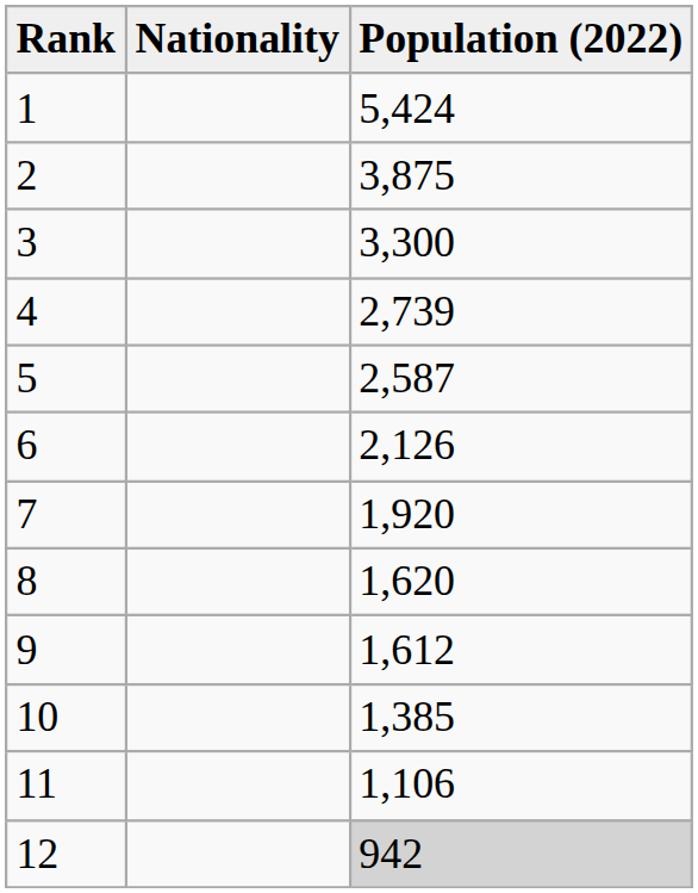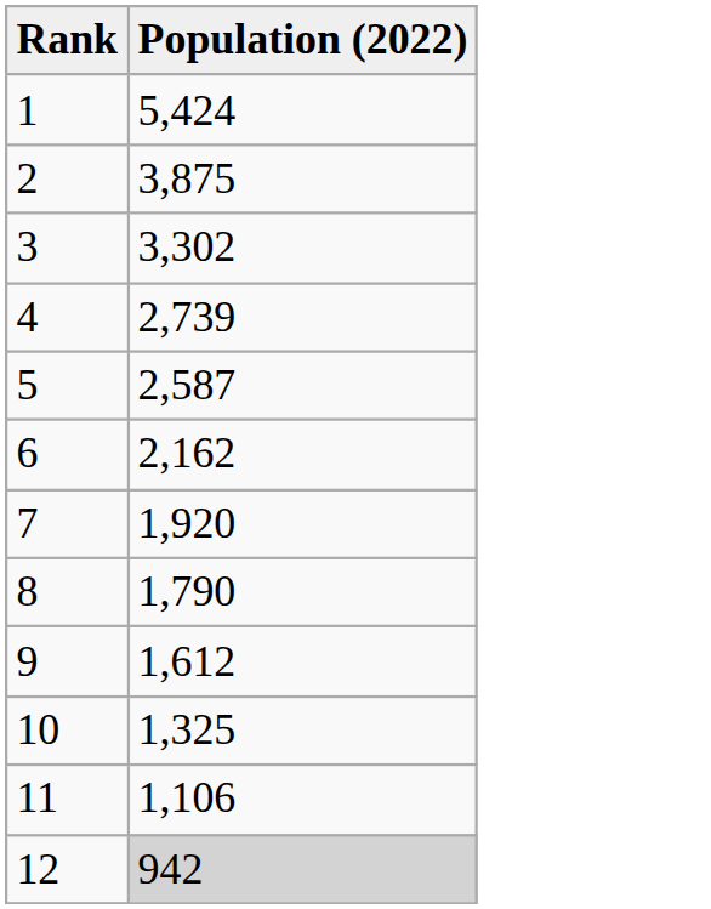 <table class="wikitable">
 <tr>
 <th style="background:#efefef;">Rank</th>
-<th style="background:#efefef;">Nationality</th>
 <th style="background:#efefef;">Population (2022)</th>
 </tr>
 <tr>
 <td>1</td>
-<td></td>
 <td>5,424</td>
 </tr>
 <tr>
 <td>2</td>
-<td></td>
 <td>3,875</td>
 </tr>
 <tr>
 <td>3</td>
-<td></td>
-<td>3,300</td>
+<td>3,302</td>
 </tr>
 <tr>
 <td>4</td>
-<td></td>
 <td>2,739</td>
 </tr>
 <tr>
 <td>5</td>
-<td></td>
 <td>2,587</td>
 </tr>
 <tr>
 <td>6</td>
-<td></td>
-<td>2,126</td>
+<td>2,162</td>
 </tr>
 <tr>
 <td>7</td>
-<td></td>
 <td>1,920</td>
 </tr>
 <tr>
 <td>8</td>
-<td></td>
-<td>1,620</td>
+<td>1,790</td>
 </tr>
 <tr>
 <td>9</td>
-<td></td>
 <td>1,612</td>
 </tr>
 <tr>
 <td>10</td>
-<td></td>
-<td>1,385</td>
+<td>1,325</td>
 </tr>
 <tr>
 <td>11</td>
-<td></td>
 <td>1,106</td>
 </tr>
 <tr>
 <td>12</td>
-<td></td>
 <td style="background: lightgrey;">942</td>
 </tr>
 </table>
